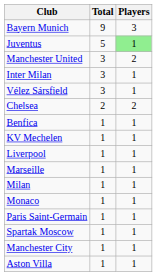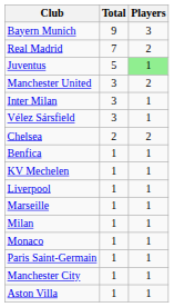 <table class="wikitable sortable">
 <tr>
 <th>Club</th>
 <th>Total</th>
 <th>Players</th>
 </tr>
 <tr>
 <td> <a href='#'>Bayern Munich</a></td>
 <td align="center">9</td>
 <td align="center">3</td>
+</tr>
+<tr>
+<td> <a href='#'>Real Madrid</a></td>
+<td align="center">7</td>
+<td align="center">2</td>
 </tr>
 <tr>
 <td> <a href='#'>Juventus</a></td>
 <td align="center">5</td>
 <td align="center" style="background: lightgreen;">1</td>
 </tr>
 <tr>
 <td> <a href='#'>Manchester United</a></td>
 <td align="center">3</td>
 <td align="center">2</td>
 </tr>
 <tr>
 <td> <a href='#'>Inter Milan</a></td>
 <td align="center">3</td>
 <td align="center">1</td>
 </tr>
 <tr>
 <td> <a href='#'>Vélez Sársfield</a></td>
 <td align="center">3</td>
 <td align="center">1</td>
 </tr>
 <tr>
 <td> <a href='#'>Chelsea</a></td>
 <td align="center">2</td>
 <td align="center">2</td>
 </tr>
 <tr>
 <td> <a href='#'>Benfica</a></td>
 <td align="center">1</td>
 <td align="center">1</td>
 </tr>
 <tr>
 <td> <a href='#'>KV Mechelen</a></td>
 <td align="center">1</td>
 <td align="center">1</td>
 </tr>
 <tr>
 <td> <a href='#'>Liverpool</a></td>
 <td align="center">1</td>
 <td align="center">1</td>
 </tr>
 <tr>
 <td> <a href='#'>Marseille</a></td>
 <td align="center">1</td>
 <td align="center">1</td>
 </tr>
 <tr>
 <td> <a href='#'>Milan</a></td>
 <td align="center">1</td>
 <td align="center">1</td>
 </tr>
 <tr>
 <td> <a href='#'>Monaco</a></td>
 <td align="center">1</td>
 <td align="center">1</td>
 </tr>
 <tr>
 <td> <a href='#'>Paris Saint-Germain</a></td>
 <td align="center">1</td>
 <td align="center">1</td>
 </tr>
 <tr>
-<td> <a href='#'>Spartak Moscow</a></td>
-<td align="center">1</td>
-<td align="center">1</td>
-</tr>
-<tr>
 <td> <a href='#'>Manchester City</a></td>
 <td align="center">1</td>
 <td align="center">1</td>
 </tr>
 <tr>
 <td> <a href='#'>Aston Villa</a></td>
 <td align="center">1</td>
 <td align="center">1</td>
 </tr>
 </table>
